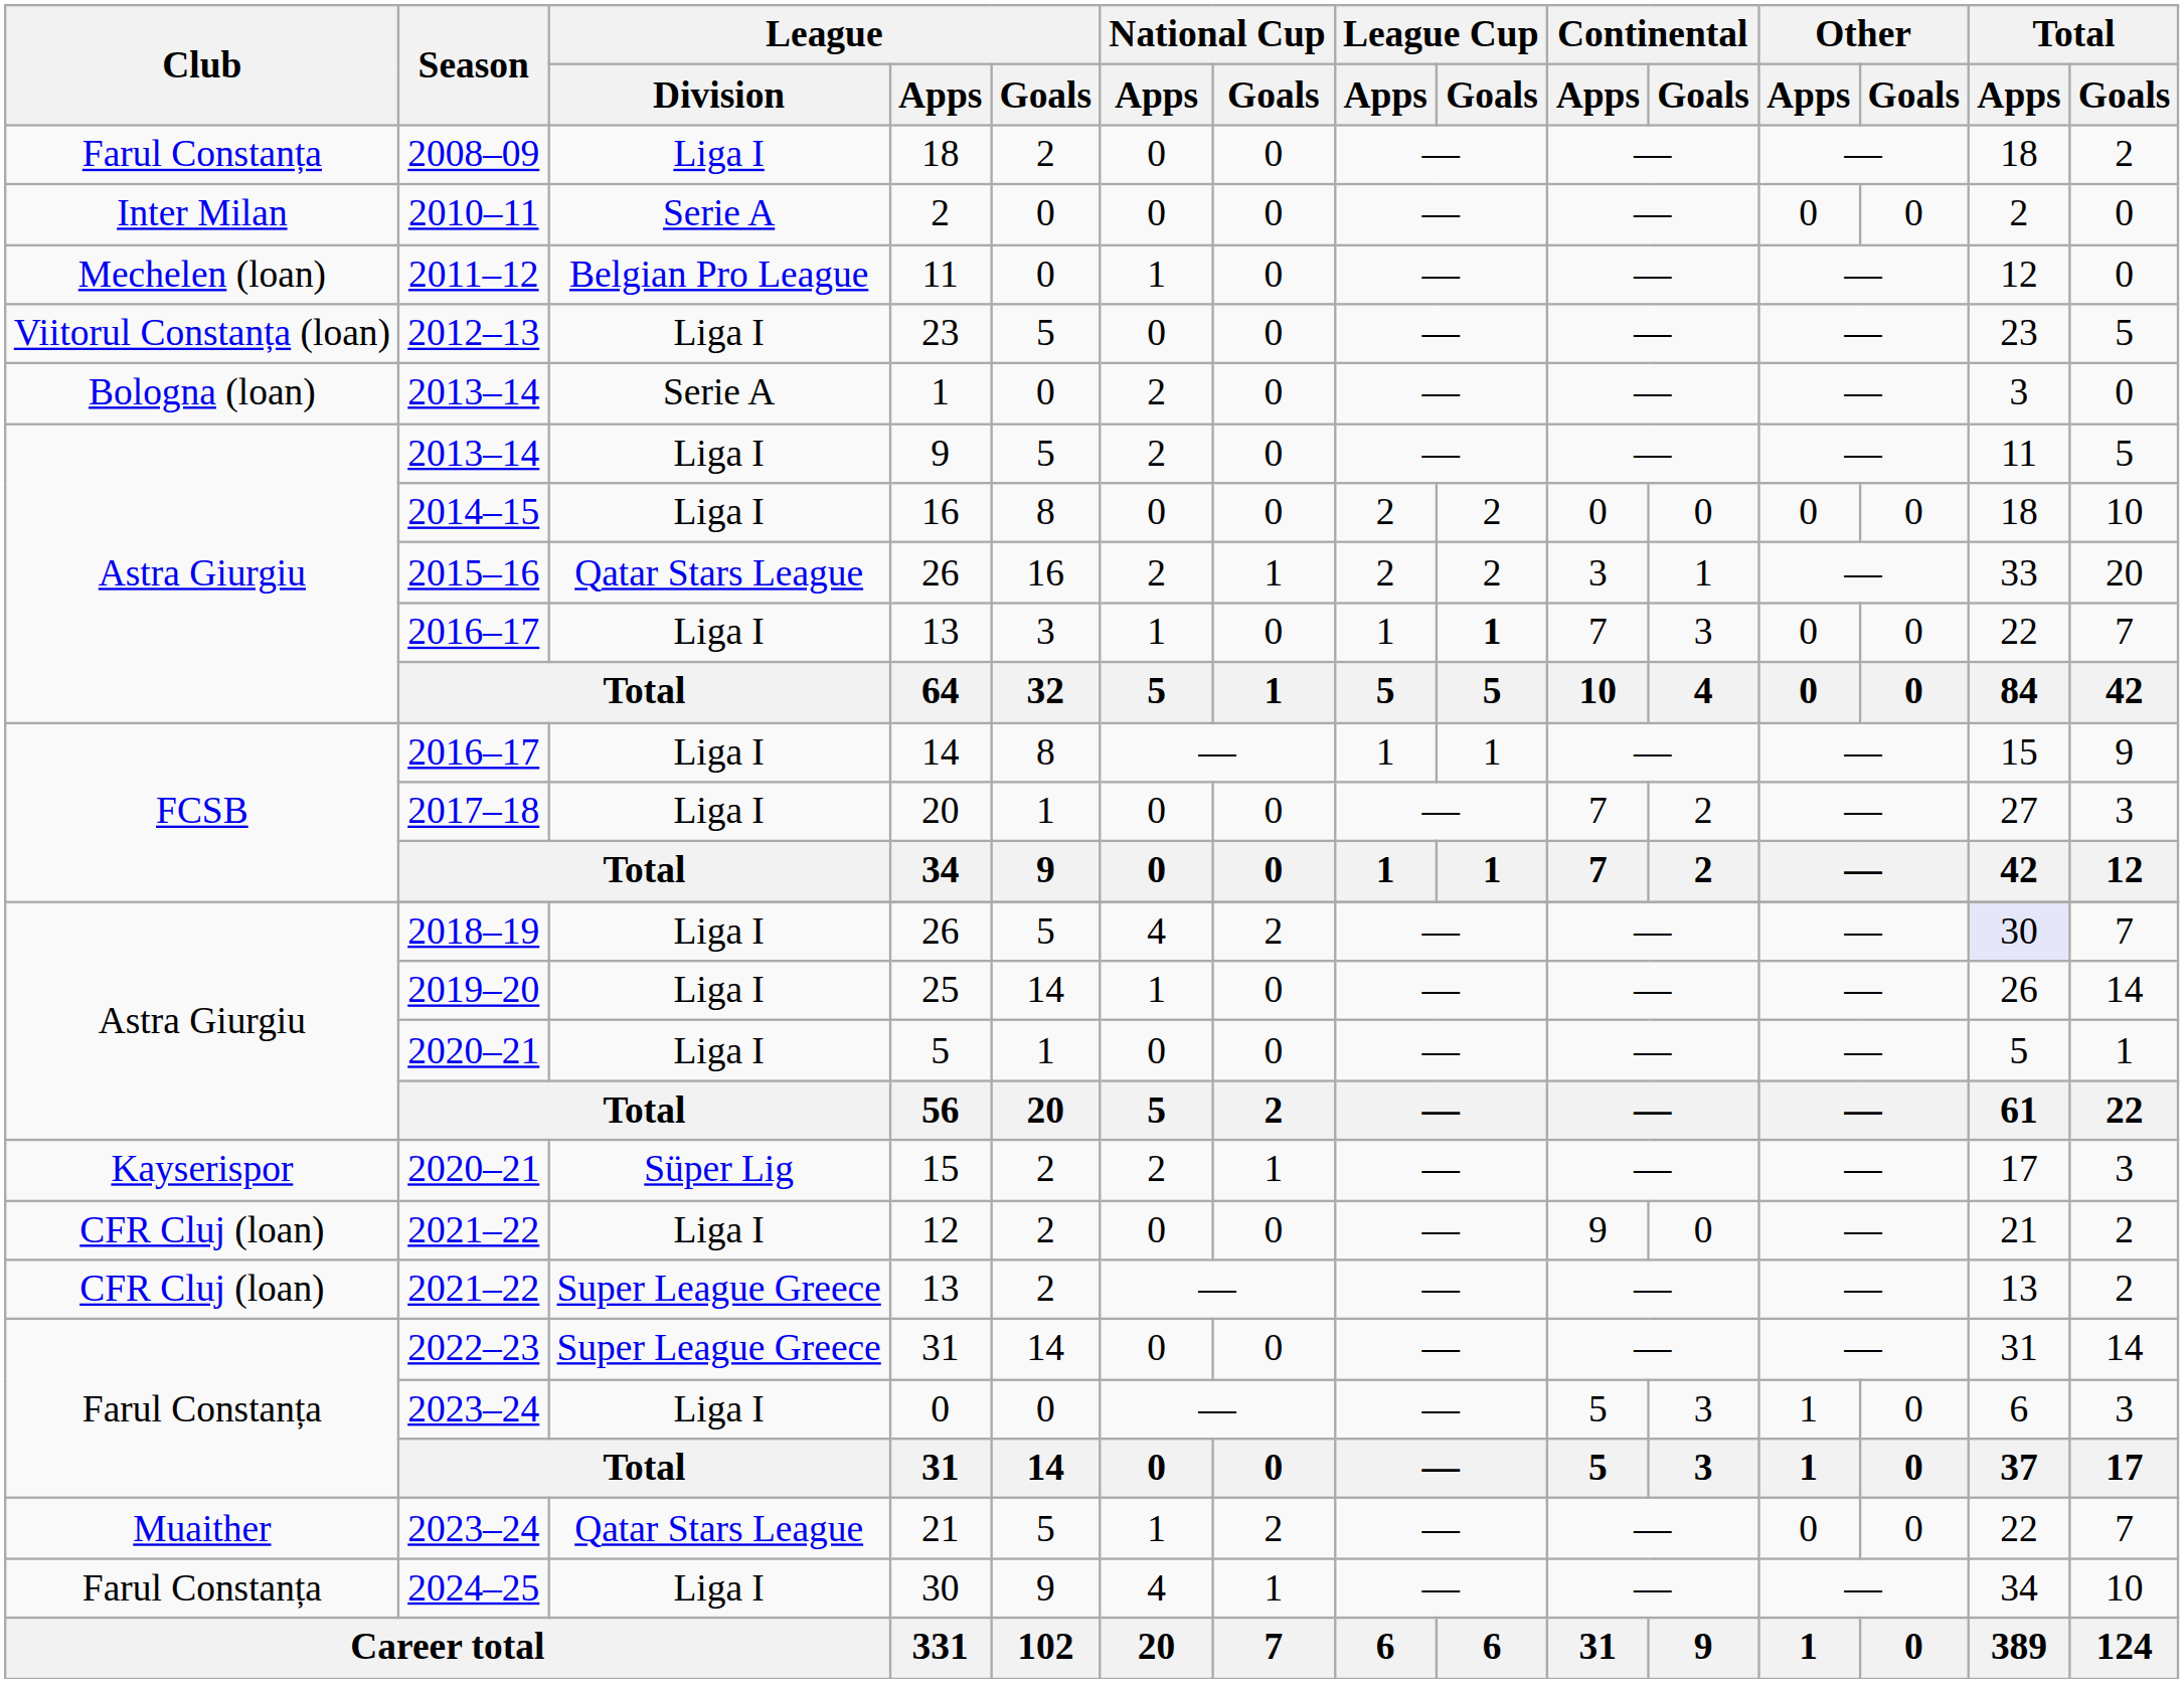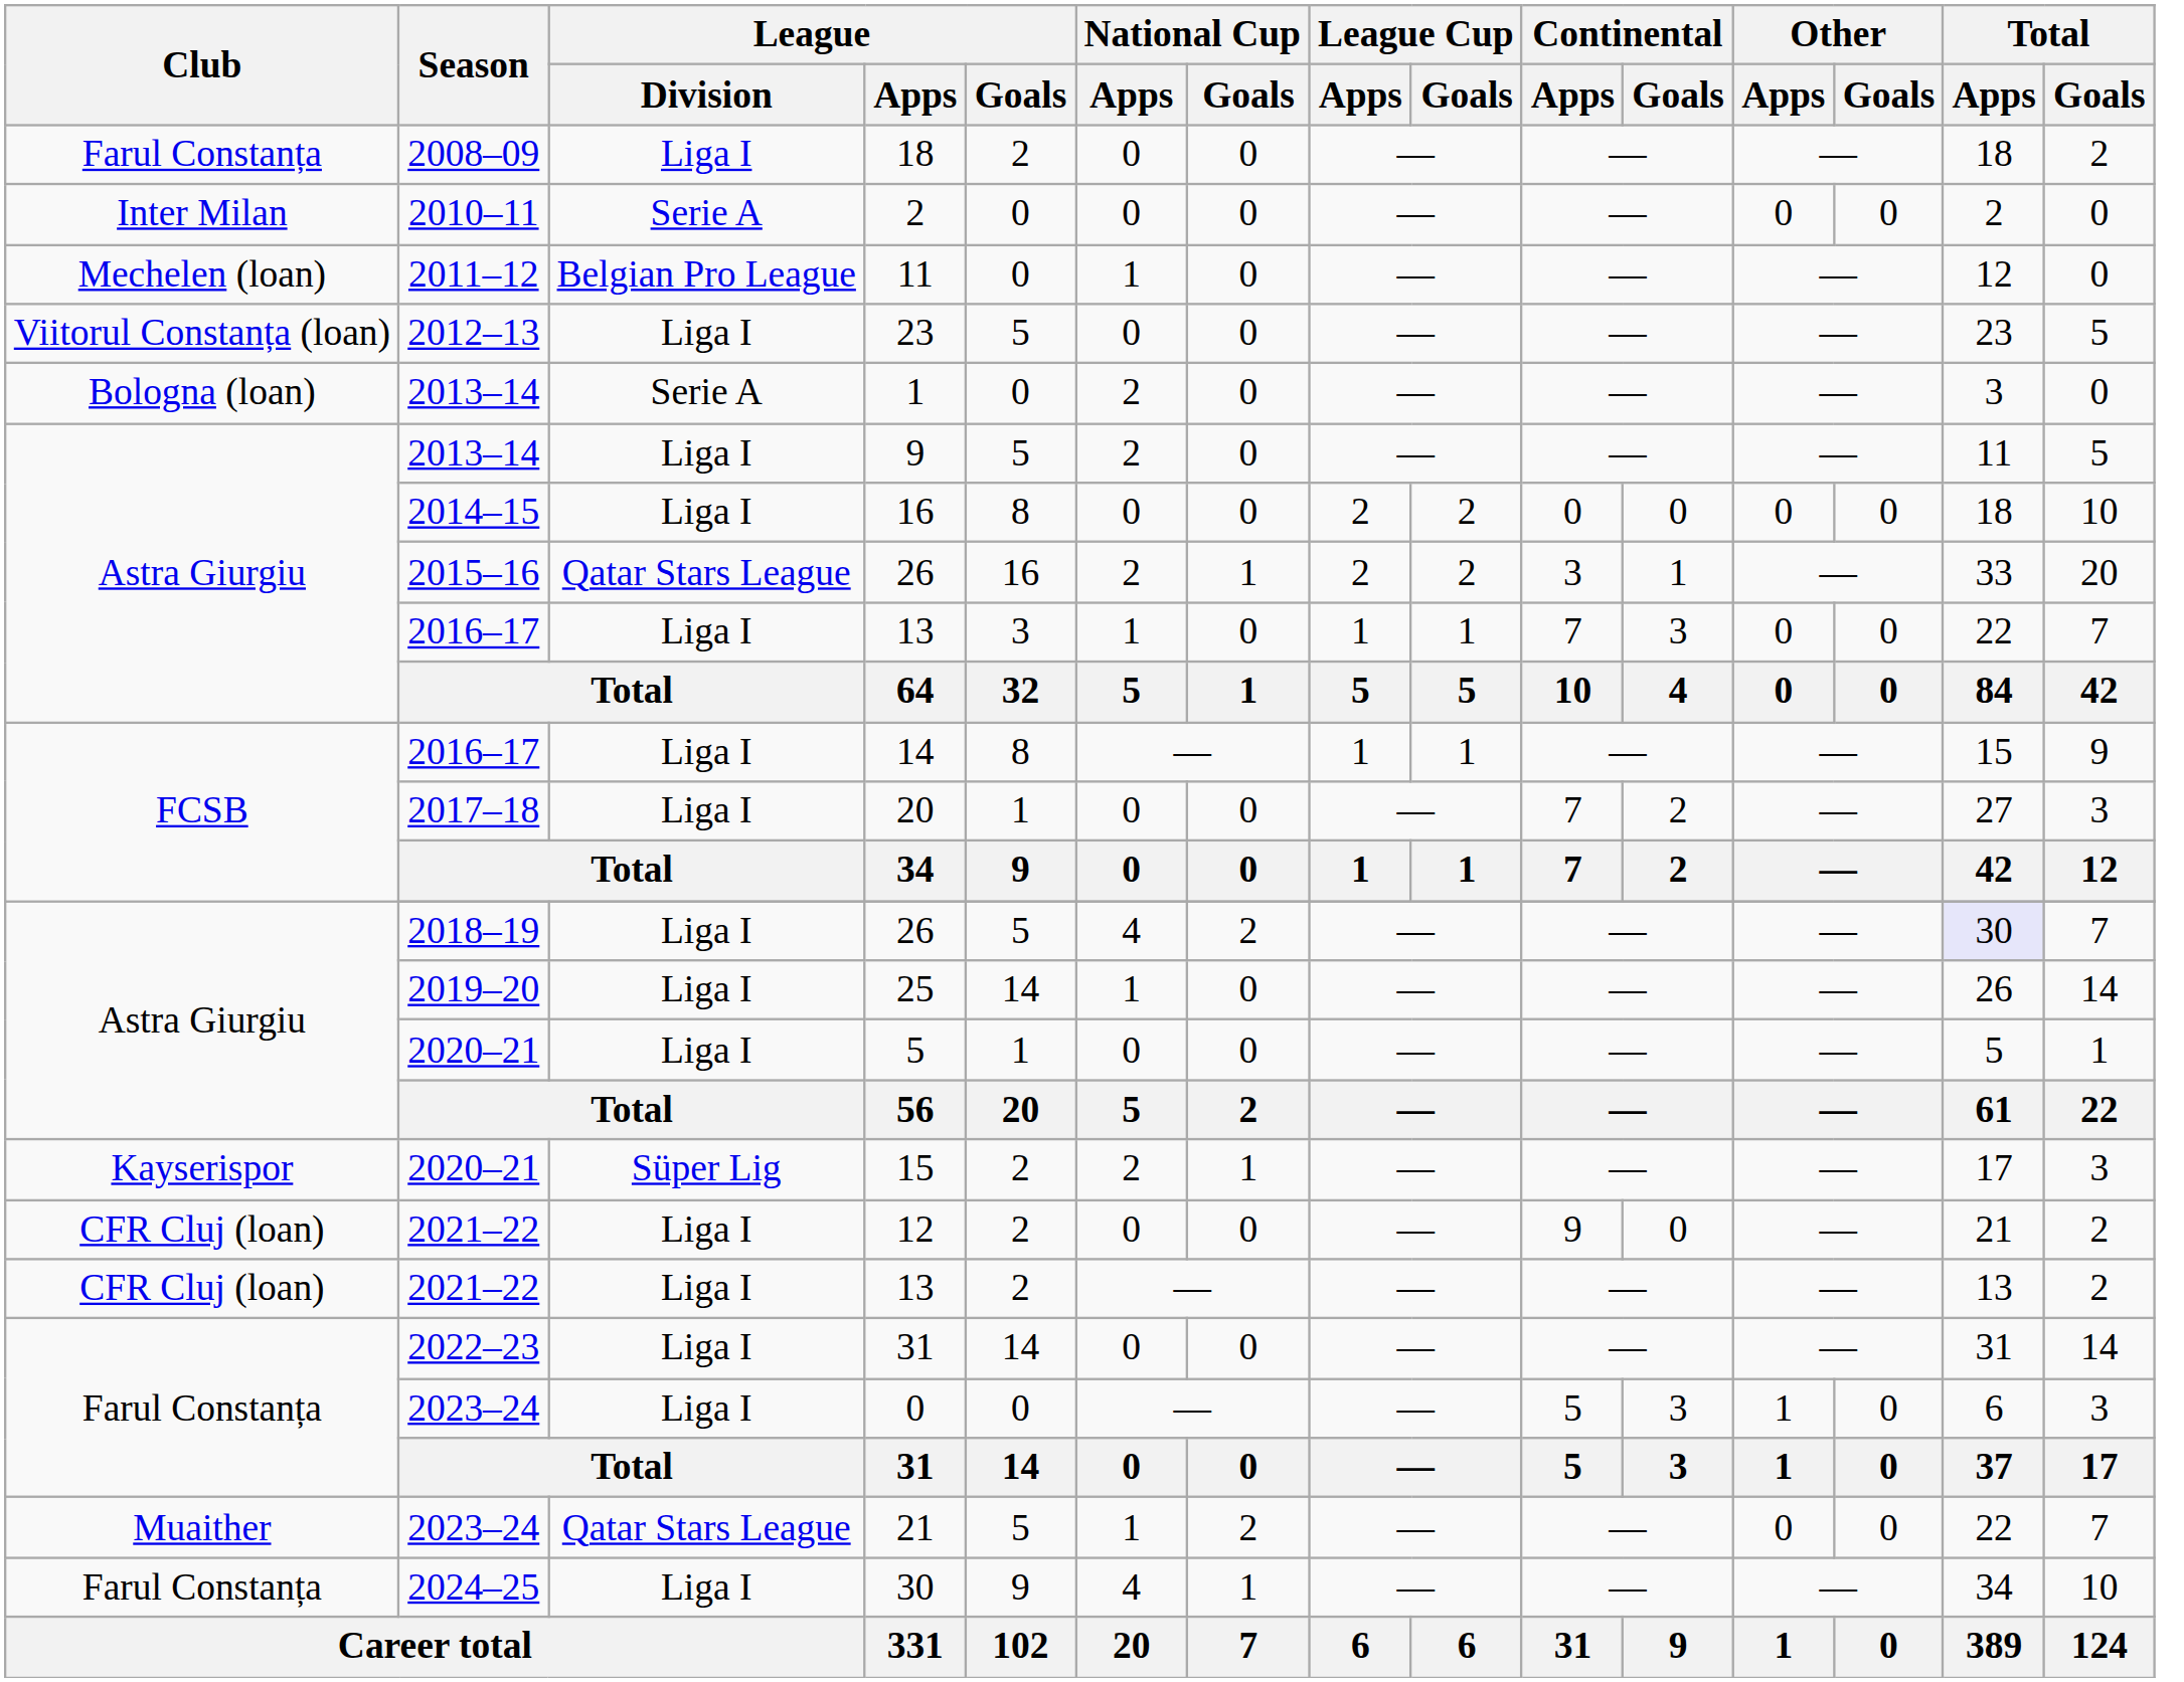 <table class="wikitable" style="text-align:center">
 <tr>
 <th rowspan="2">Club</th>
 <th rowspan="2">Season</th>
 <th colspan="3">League</th>
 <th colspan="2">National Cup</th>
 <th colspan="2">League Cup</th>
 <th colspan="2">Continental</th>
 <th colspan="2">Other</th>
 <th colspan="2">Total</th>
 </tr>
 <tr>
 <th>Division</th>
 <th>Apps</th>
 <th>Goals</th>
 <th>Apps</th>
 <th>Goals</th>
 <th>Apps</th>
 <th>Goals</th>
 <th>Apps</th>
 <th>Goals</th>
 <th>Apps</th>
 <th>Goals</th>
 <th>Apps</th>
 <th>Goals</th>
 </tr>
 <tr>
 <td><a href='#'>Farul Constanța</a></td>
 <td><a href='#'>2008–09</a></td>
 <td><a href='#'>Liga I</a></td>
 <td>18</td>
 <td>2</td>
 <td>0</td>
 <td>0</td>
 <td colspan="2">—</td>
 <td colspan="2">—</td>
 <td colspan="2">—</td>
 <td>18</td>
 <td>2</td>
 </tr>
 <tr>
 <td><a href='#'>Inter Milan</a></td>
 <td><a href='#'>2010–11</a></td>
 <td><a href='#'>Serie A</a></td>
 <td>2</td>
 <td>0</td>
 <td>0</td>
 <td>0</td>
 <td colspan="2">—</td>
 <td colspan="2">—</td>
 <td>0</td>
 <td>0</td>
 <td>2</td>
 <td>0</td>
 </tr>
 <tr>
 <td><a href='#'>Mechelen</a> (loan)</td>
 <td><a href='#'>2011–12</a></td>
 <td><a href='#'>Belgian Pro League</a></td>
 <td>11</td>
 <td>0</td>
 <td>1</td>
 <td>0</td>
 <td colspan="2">—</td>
 <td colspan="2">—</td>
 <td colspan="2">—</td>
 <td>12</td>
 <td>0</td>
 </tr>
 <tr>
 <td><a href='#'>Viitorul Constanța</a> (loan)</td>
 <td><a href='#'>2012–13</a></td>
 <td>Liga I</td>
 <td>23</td>
 <td>5</td>
 <td>0</td>
 <td>0</td>
 <td colspan="2">—</td>
 <td colspan="2">—</td>
 <td colspan="2">—</td>
 <td>23</td>
 <td>5</td>
 </tr>
 <tr>
 <td><a href='#'>Bologna</a> (loan)</td>
 <td><a href='#'>2013–14</a></td>
 <td>Serie A</td>
 <td>1</td>
 <td>0</td>
 <td>2</td>
 <td>0</td>
 <td colspan="2">—</td>
 <td colspan="2">—</td>
 <td colspan="2">—</td>
 <td>3</td>
 <td>0</td>
 </tr>
 <tr>
 <td rowspan="5"><a href='#'>Astra Giurgiu</a></td>
 <td><a href='#'>2013–14</a></td>
 <td>Liga I</td>
 <td>9</td>
 <td>5</td>
 <td>2</td>
 <td>0</td>
 <td colspan="2">—</td>
 <td colspan="2">—</td>
 <td colspan="2">—</td>
 <td>11</td>
 <td>5</td>
 </tr>
 <tr>
 <td><a href='#'>2014–15</a></td>
 <td>Liga I</td>
 <td>16</td>
 <td>8</td>
 <td>0</td>
 <td>0</td>
 <td>2</td>
 <td>2</td>
 <td>0</td>
 <td>0</td>
 <td>0</td>
 <td>0</td>
 <td>18</td>
 <td>10</td>
 </tr>
 <tr>
 <td><a href='#'>2015–16</a></td>
 <td><a href='#'>Qatar Stars League</a></td>
 <td>26</td>
 <td>16</td>
 <td>2</td>
 <td>1</td>
 <td>2</td>
 <td>2</td>
 <td>3</td>
 <td>1</td>
 <td colspan="2">—</td>
 <td>33</td>
 <td>20</td>
 </tr>
 <tr>
 <td><a href='#'>2016–17</a></td>
 <td>Liga I</td>
 <td>13</td>
 <td>3</td>
 <td>1</td>
 <td>0</td>
 <td>1</td>
-<td><strong>1</strong></td>
+<td>1</td>
 <td>7</td>
 <td>3</td>
 <td>0</td>
 <td>0</td>
 <td>22</td>
 <td>7</td>
 </tr>
 <tr>
 <th colspan="2">Total</th>
 <th>64</th>
 <th>32</th>
 <th>5</th>
 <th>1</th>
 <th>5</th>
 <th>5</th>
 <th>10</th>
 <th>4</th>
 <th>0</th>
 <th>0</th>
 <th>84</th>
 <th>42</th>
 </tr>
 <tr>
 <td rowspan="3"><a href='#'>FCSB</a></td>
 <td><a href='#'>2016–17</a></td>
 <td>Liga I</td>
 <td>14</td>
 <td>8</td>
 <td colspan="2">—</td>
 <td>1</td>
 <td>1</td>
 <td colspan="2">—</td>
 <td colspan="2">—</td>
 <td>15</td>
 <td>9</td>
 </tr>
 <tr>
 <td><a href='#'>2017–18</a></td>
 <td>Liga I</td>
 <td>20</td>
 <td>1</td>
 <td>0</td>
 <td>0</td>
 <td colspan="2">—</td>
 <td>7</td>
 <td>2</td>
 <td colspan="2">—</td>
 <td>27</td>
 <td>3</td>
 </tr>
 <tr>
 <th colspan="2">Total</th>
 <th>34</th>
 <th>9</th>
 <th>0</th>
 <th>0</th>
 <th>1</th>
 <th>1</th>
 <th>7</th>
 <th>2</th>
 <th colspan="2">—</th>
 <th>42</th>
 <th>12</th>
 </tr>
 <tr>
 <td rowspan="5">Astra Giurgiu</td>
 </tr>
 <tr>
 <td><a href='#'>2018–19</a></td>
 <td>Liga I</td>
 <td>26</td>
 <td>5</td>
 <td>4</td>
 <td>2</td>
 <td colspan="2">—</td>
 <td colspan="2">—</td>
 <td colspan="2">—</td>
 <td style="background: lavender;">30</td>
 <td>7</td>
 </tr>
 <tr>
 <td><a href='#'>2019–20</a></td>
 <td>Liga I</td>
 <td>25</td>
 <td>14</td>
 <td>1</td>
 <td>0</td>
 <td colspan="2">—</td>
 <td colspan="2">—</td>
 <td colspan="2">—</td>
 <td>26</td>
 <td>14</td>
 </tr>
 <tr>
 <td><a href='#'>2020–21</a></td>
 <td>Liga I</td>
 <td>5</td>
 <td>1</td>
 <td>0</td>
 <td>0</td>
 <td colspan="2">—</td>
 <td colspan="2">—</td>
 <td colspan="2">—</td>
 <td>5</td>
 <td>1</td>
 </tr>
 <tr>
 <th colspan="2">Total</th>
 <th>56</th>
 <th>20</th>
 <th>5</th>
 <th>2</th>
 <th colspan="2">—</th>
 <th colspan="2">—</th>
 <th colspan="2">—</th>
 <th>61</th>
 <th>22</th>
 </tr>
 <tr>
 <td><a href='#'>Kayserispor</a></td>
 <td><a href='#'>2020–21</a></td>
 <td><a href='#'>Süper Lig</a></td>
 <td>15</td>
 <td>2</td>
 <td>2</td>
 <td>1</td>
 <td colspan="2">—</td>
 <td colspan="2">—</td>
 <td colspan="2">—</td>
 <td>17</td>
 <td>3</td>
 </tr>
 <tr>
 <td><a href='#'>CFR Cluj</a> (loan)</td>
 <td><a href='#'>2021–22</a></td>
 <td>Liga I</td>
 <td>12</td>
 <td>2</td>
 <td>0</td>
 <td>0</td>
 <td colspan="2">—</td>
 <td>9</td>
 <td>0</td>
 <td colspan="2">—</td>
 <td>21</td>
 <td>2</td>
 </tr>
 <tr>
 <td><a href='#'>CFR Cluj</a> (loan)</td>
 <td><a href='#'>2021–22</a></td>
-<td><a href='#'>Super League Greece</a></td>
+<td>Liga I</td>
 <td>13</td>
 <td>2</td>
 <td colspan="2">—</td>
 <td colspan="2">—</td>
 <td colspan="2">—</td>
 <td colspan="2">—</td>
 <td>13</td>
 <td>2</td>
 </tr>
 <tr>
 <td rowspan="3">Farul Constanța</td>
 <td><a href='#'>2022–23</a></td>
-<td><a href='#'>Super League Greece</a></td>
+<td>Liga I</td>
 <td>31</td>
 <td>14</td>
 <td>0</td>
 <td>0</td>
 <td colspan="2">—</td>
 <td colspan="2">—</td>
 <td colspan="2">—</td>
 <td>31</td>
 <td>14</td>
 </tr>
 <tr>
 <td><a href='#'>2023–24</a></td>
 <td>Liga I</td>
 <td>0</td>
 <td>0</td>
 <td colspan="2">—</td>
 <td colspan="2">—</td>
 <td>5</td>
 <td>3</td>
 <td>1</td>
 <td>0</td>
 <td>6</td>
 <td>3</td>
 </tr>
 <tr>
 <th colspan="2">Total</th>
 <th>31</th>
 <th>14</th>
 <th>0</th>
 <th>0</th>
 <th colspan="2">—</th>
 <th>5</th>
 <th>3</th>
 <th>1</th>
 <th>0</th>
 <th>37</th>
 <th>17</th>
 </tr>
 <tr>
 <td><a href='#'>Muaither</a></td>
 <td><a href='#'>2023–24</a></td>
 <td><a href='#'>Qatar Stars League</a></td>
 <td>21</td>
 <td>5</td>
 <td>1</td>
 <td>2</td>
 <td colspan="2">—</td>
 <td colspan="2">—</td>
 <td>0</td>
 <td>0</td>
 <td>22</td>
 <td>7</td>
 </tr>
 <tr>
 <td>Farul Constanța</td>
 <td><a href='#'>2024–25</a></td>
 <td>Liga I</td>
 <td>30</td>
 <td>9</td>
 <td>4</td>
 <td>1</td>
 <td colspan="2">—</td>
 <td colspan="2">—</td>
 <td colspan="2">—</td>
 <td>34</td>
 <td>10</td>
 </tr>
 <tr>
 <th colspan="3">Career total</th>
 <th>331</th>
 <th>102</th>
 <th>20</th>
 <th>7</th>
 <th>6</th>
 <th>6</th>
 <th>31</th>
 <th>9</th>
 <th>1</th>
 <th>0</th>
 <th>389</th>
 <th>124</th>
 </tr>
 </table>
